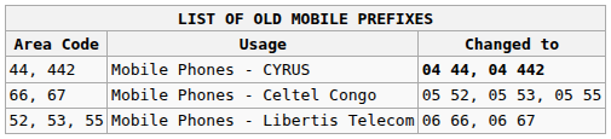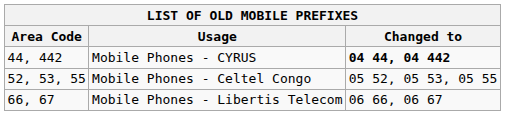 <table class="wikitable">
 <tr>
 <th colspan="3">LIST OF OLD MOBILE PREFIXES</th>
 </tr>
 <tr>
 <th>Area Code</th>
 <th>Usage</th>
 <th>Changed to</th>
 </tr>
 <tr>
 <td>44, 442</td>
 <td>Mobile Phones - CYRUS</td>
 <td><strong>04 44, 04 442</strong></td>
 </tr>
 <tr>
-<td>66, 67</td>
+<td>52, 53, 55</td>
 <td>Mobile Phones - Celtel Congo</td>
 <td>05 52, 05 53, 05 55</td>
 </tr>
 <tr>
-<td>52, 53, 55</td>
+<td>66, 67</td>
 <td>Mobile Phones - Libertis Telecom</td>
 <td>06 66, 06 67</td>
 </tr>
 </table>
